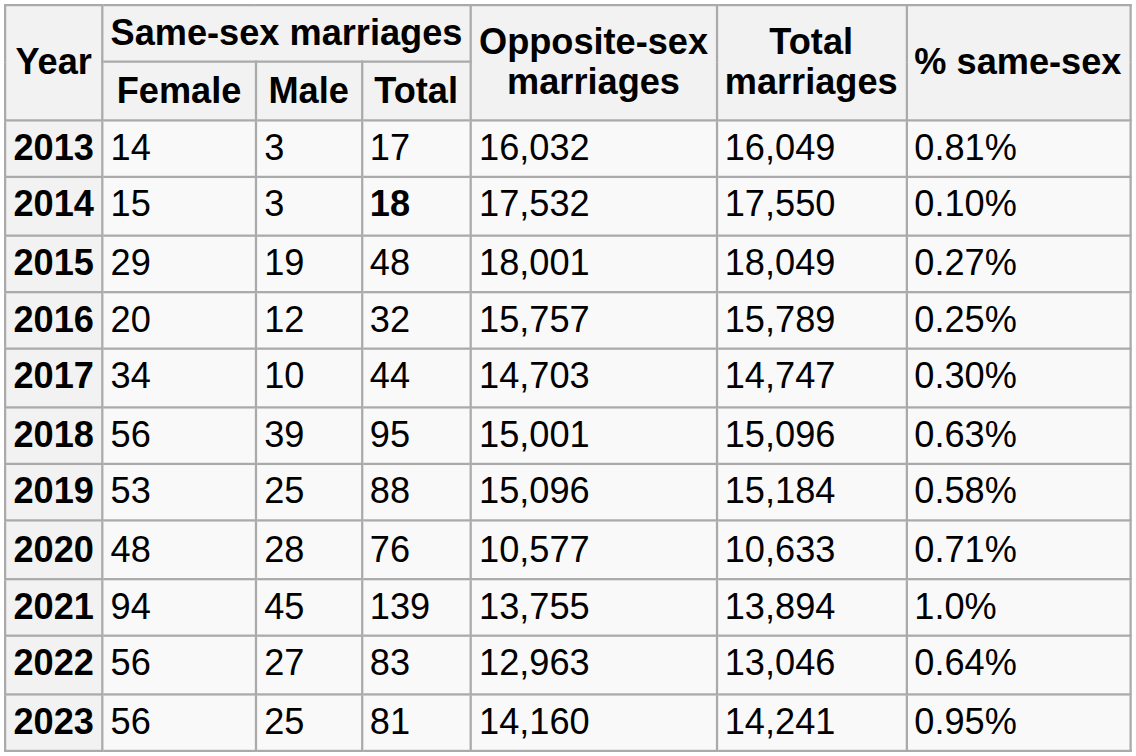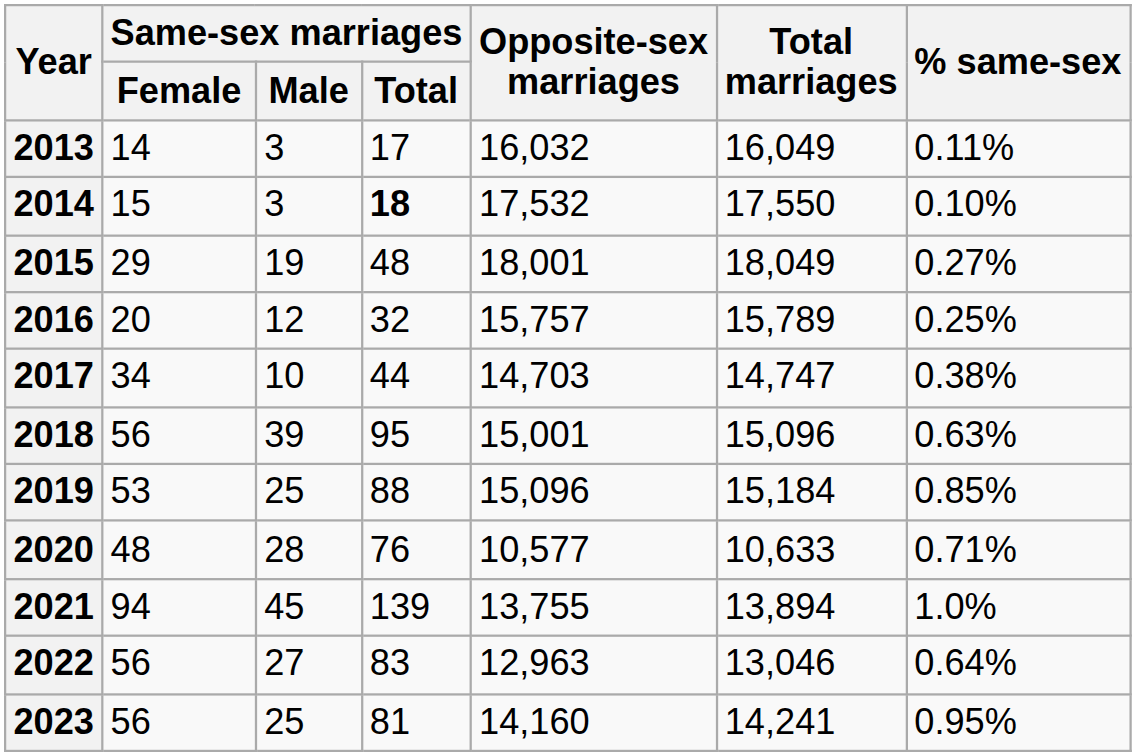 <table class="wikitable" style="text-align:left;">
 <tr>
 <th rowspan=2>Year</th>
 <th colspan=3 align=center>Same-sex marriages</th>
 <th rowspan=2>Opposite-sex<br>marriages</th>
 <th rowspan=2>Total<br>marriages</th>
 <th rowspan=2>% same-sex</th>
 </tr>
 <tr>
 <th>Female</th>
 <th>Male</th>
 <th>Total</th>
 </tr>
 <tr>
 <th>2013</th>
 <td>14</td>
 <td>3</td>
 <td>17</td>
 <td>16,032</td>
 <td>16,049</td>
-<td>0.81%</td>
+<td>0.11%</td>
 </tr>
 <tr>
 <th>2014</th>
 <td>15</td>
 <td>3</td>
 <td><strong>18</strong></td>
 <td>17,532</td>
 <td>17,550</td>
 <td>0.10%</td>
 </tr>
 <tr>
 <th>2015</th>
 <td>29</td>
 <td>19</td>
 <td>48</td>
 <td>18,001</td>
 <td>18,049</td>
 <td>0.27%</td>
 </tr>
 <tr>
 <th>2016</th>
 <td>20</td>
 <td>12</td>
 <td>32</td>
 <td>15,757</td>
 <td>15,789</td>
 <td>0.25%</td>
 </tr>
 <tr>
 <th>2017</th>
 <td>34</td>
 <td>10</td>
 <td>44</td>
 <td>14,703</td>
 <td>14,747</td>
-<td>0.30%</td>
+<td>0.38%</td>
 </tr>
 <tr>
 <th>2018</th>
 <td>56</td>
 <td>39</td>
 <td>95</td>
 <td>15,001</td>
 <td>15,096</td>
 <td>0.63%</td>
 </tr>
 <tr>
 <th>2019</th>
 <td>53</td>
 <td>25</td>
 <td>88</td>
 <td>15,096</td>
 <td>15,184</td>
-<td>0.58%</td>
+<td>0.85%</td>
 </tr>
 <tr>
 <th>2020</th>
 <td>48</td>
 <td>28</td>
 <td>76</td>
 <td>10,577</td>
 <td>10,633</td>
 <td>0.71%</td>
 </tr>
 <tr>
 <th>2021</th>
 <td>94</td>
 <td>45</td>
 <td>139</td>
 <td>13,755</td>
 <td>13,894</td>
 <td>1.0%</td>
 </tr>
 <tr>
 <th>2022</th>
 <td>56</td>
 <td>27</td>
 <td>83</td>
 <td>12,963</td>
 <td>13,046</td>
 <td>0.64%</td>
 </tr>
 <tr>
 <th>2023</th>
 <td>56</td>
 <td>25</td>
 <td>81</td>
 <td>14,160</td>
 <td>14,241</td>
 <td>0.95%</td>
 </tr>
 </table>
